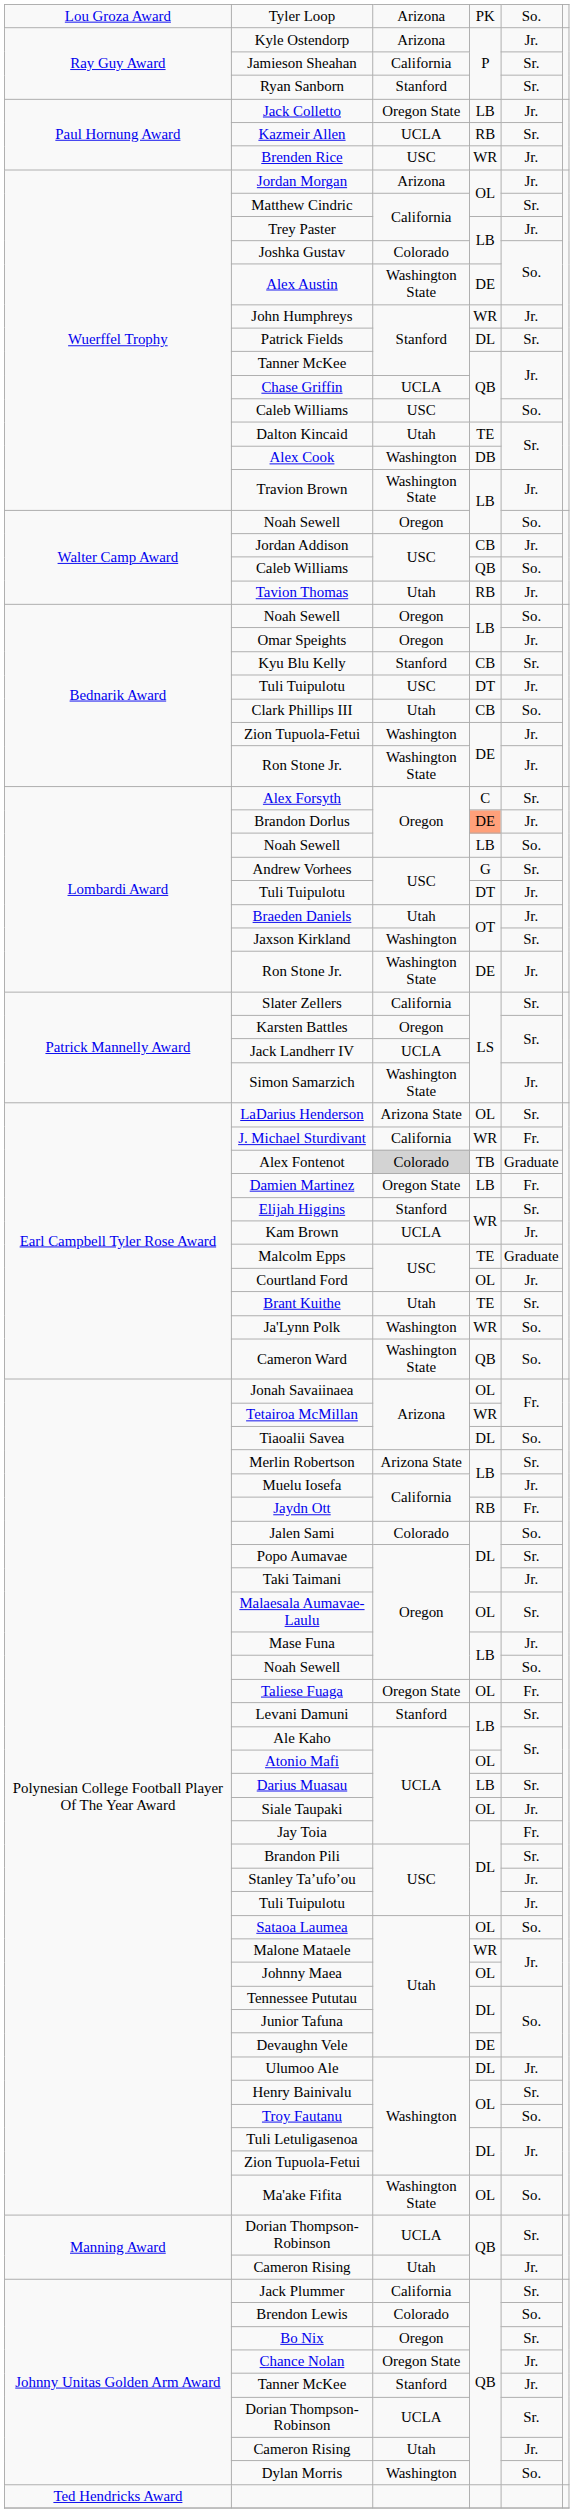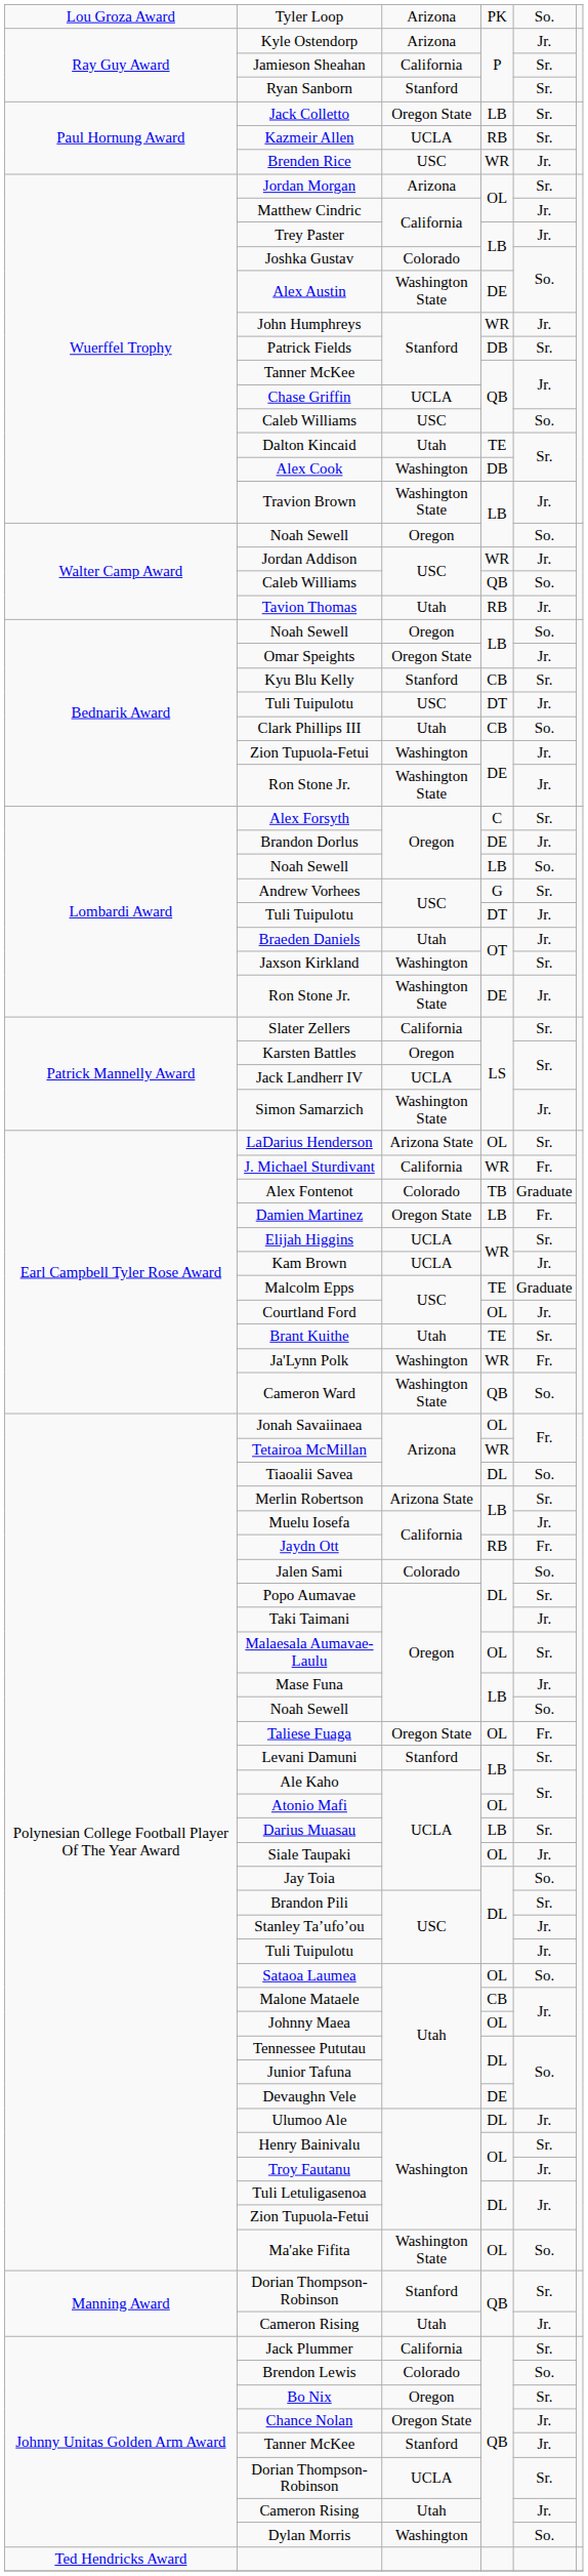 <table class="wikitable" style="text-align:center;">
 <tr>
 <td><a href='#'>Lou Groza Award</a></td>
 <td>Tyler Loop</td>
 <td>Arizona</td>
 <td>PK</td>
 <td>So.</td>
 <td></td>
 </tr>
 <tr>
 <td rowspan=3><a href='#'>Ray Guy Award</a></td>
 <td>Kyle Ostendorp</td>
 <td>Arizona</td>
 <td rowspan=3>P</td>
 <td>Jr.</td>
 <td rowspan=3></td>
 </tr>
 <tr>
 <td>Jamieson Sheahan</td>
 <td>California</td>
 <td>Sr.</td>
 </tr>
 <tr>
 <td>Ryan Sanborn</td>
 <td>Stanford</td>
 <td>Sr.</td>
 </tr>
 <tr>
 <td rowspan=3><a href='#'>Paul Hornung Award</a></td>
 <td><a href='#'>Jack Colletto</a></td>
 <td>Oregon State</td>
 <td>LB</td>
-<td> Jr.</td>
+<td> Sr.</td>
 <td rowspan=3></td>
 </tr>
 <tr>
 <td><a href='#'>Kazmeir Allen</a></td>
 <td>UCLA</td>
 <td>RB</td>
 <td> Sr.</td>
 </tr>
 <tr>
 <td><a href='#'>Brenden Rice</a></td>
 <td>USC</td>
 <td>WR</td>
 <td>Jr.</td>
 </tr>
 <tr>
 <td rowspan=13><a href='#'>Wuerffel Trophy</a></td>
 <td><a href='#'>Jordan Morgan</a></td>
 <td>Arizona</td>
 <td rowspan=2>OL</td>
-<td>Jr.</td>
+<td>Sr.</td>
 <td rowspan=13></td>
 </tr>
 <tr>
 <td>Matthew Cindric</td>
 <td rowspan=2>California</td>
-<td>Sr.</td>
+<td>Jr.</td>
 </tr>
 <tr>
 <td>Trey Paster</td>
 <td rowspan=2>LB</td>
 <td>Jr.</td>
 </tr>
 <tr>
 <td>Joshka Gustav</td>
 <td>Colorado</td>
 <td rowspan=2>So.</td>
 </tr>
 <tr>
 <td><a href='#'>Alex Austin</a></td>
 <td>Washington State</td>
 <td>DE</td>
 </tr>
 <tr>
 <td>John Humphreys</td>
 <td rowspan=3>Stanford</td>
 <td>WR</td>
 <td>Jr.</td>
 </tr>
 <tr>
 <td>Patrick Fields</td>
-<td>DL</td>
+<td>DB</td>
 <td>Sr.</td>
 </tr>
 <tr>
 <td>Tanner McKee</td>
 <td rowspan=3>QB</td>
 <td rowspan=2>Jr.</td>
 </tr>
 <tr>
 <td><a href='#'>Chase Griffin</a></td>
 <td>UCLA</td>
 </tr>
 <tr>
 <td>Caleb Williams</td>
 <td>USC</td>
 <td>So.</td>
 </tr>
 <tr>
 <td>Dalton Kincaid</td>
 <td>Utah</td>
 <td>TE</td>
 <td rowspan=2>Sr.</td>
 </tr>
 <tr>
 <td><a href='#'>Alex Cook</a></td>
 <td>Washington</td>
 <td>DB</td>
 </tr>
 <tr>
 <td>Travion Brown</td>
 <td>Washington State</td>
 <td rowspan=2>LB</td>
 <td>Jr.</td>
 </tr>
 <tr>
 <td rowspan=4><a href='#'>Walter Camp Award</a></td>
 <td>Noah Sewell</td>
 <td>Oregon</td>
 <td>So.</td>
 <td rowspan=4></td>
 </tr>
 <tr>
 <td>Jordan Addison</td>
 <td rowspan=2>USC</td>
-<td>CB</td>
+<td>WR</td>
 <td>Jr.</td>
 </tr>
 <tr>
 <td>Caleb Williams</td>
 <td>QB</td>
 <td>So.</td>
 </tr>
 <tr>
 <td><a href='#'>Tavion Thomas</a></td>
 <td>Utah</td>
 <td>RB</td>
 <td> Jr.</td>
 </tr>
 <tr>
 <td rowspan=7><a href='#'>Bednarik Award</a></td>
 <td>Noah Sewell</td>
 <td>Oregon</td>
 <td rowspan=2>LB</td>
 <td>So.</td>
 <td rowspan=7></td>
 </tr>
 <tr>
 <td>Omar Speights</td>
-<td>Oregon</td>
+<td>Oregon State</td>
 <td>Jr.</td>
 </tr>
 <tr>
 <td>Kyu Blu Kelly</td>
 <td>Stanford</td>
 <td>CB</td>
 <td>Sr.</td>
 </tr>
 <tr>
 <td>Tuli Tuipulotu</td>
 <td>USC</td>
 <td>DT</td>
 <td>Jr.</td>
 </tr>
 <tr>
 <td>Clark Phillips III</td>
 <td>Utah</td>
 <td>CB</td>
 <td>So.</td>
 </tr>
 <tr>
 <td>Zion Tupuola-Fetui</td>
 <td>Washington</td>
 <td rowspan=2>DE</td>
 <td>Jr.</td>
 </tr>
 <tr>
 <td>Ron Stone Jr.</td>
 <td>Washington State</td>
 <td> Jr.</td>
 </tr>
 <tr>
 <td rowspan=8><a href='#'>Lombardi Award</a></td>
 <td><a href='#'>Alex Forsyth</a></td>
 <td rowspan=3>Oregon</td>
 <td>C</td>
 <td>Sr.</td>
 <td rowspan=8></td>
 </tr>
 <tr>
 <td>Brandon Dorlus</td>
-<td style="background: lightsalmon;">DE</td>
+<td>DE</td>
 <td>Jr.</td>
 </tr>
 <tr>
 <td>Noah Sewell</td>
 <td>LB</td>
 <td>So.</td>
 </tr>
 <tr>
 <td>Andrew Vorhees</td>
 <td rowspan=2>USC</td>
 <td>G</td>
 <td> Sr.</td>
 </tr>
 <tr>
 <td>Tuli Tuipulotu</td>
 <td>DT</td>
 <td>Jr.</td>
 </tr>
 <tr>
 <td><a href='#'>Braeden Daniels</a></td>
 <td>Utah</td>
 <td rowspan=2>OT</td>
 <td>Jr.</td>
 </tr>
 <tr>
 <td>Jaxson Kirkland</td>
 <td>Washington</td>
 <td>Sr.</td>
 </tr>
 <tr>
 <td>Ron Stone Jr.</td>
 <td>Washington State</td>
 <td>DE</td>
 <td> Jr.</td>
 </tr>
 <tr>
 <td rowspan=4><a href='#'>Patrick Mannelly Award</a></td>
 <td>Slater Zellers</td>
 <td>California</td>
 <td rowspan=4>LS</td>
 <td> Sr.</td>
 <td rowspan=4></td>
 </tr>
 <tr>
 <td>Karsten Battles</td>
 <td>Oregon</td>
 <td rowspan=2>Sr.</td>
 </tr>
 <tr>
 <td>Jack Landherr IV</td>
 <td>UCLA</td>
 </tr>
 <tr>
 <td>Simon Samarzich</td>
 <td>Washington State</td>
 <td>Jr.</td>
 </tr>
 <tr>
 <td rowspan=11><a href='#'>Earl Campbell Tyler Rose Award</a></td>
 <td><a href='#'>LaDarius Henderson</a></td>
 <td>Arizona State</td>
 <td>OL</td>
 <td>Sr.</td>
 <td rowspan=11></td>
 </tr>
 <tr>
 <td><a href='#'>J. Michael Sturdivant</a></td>
 <td>California</td>
 <td>WR</td>
 <td> Fr.</td>
 </tr>
 <tr>
 <td>Alex Fontenot</td>
-<td style="background: lightgrey;">Colorado</td>
+<td>Colorado</td>
 <td>TB</td>
 <td> Graduate</td>
 </tr>
 <tr>
 <td><a href='#'>Damien Martinez</a></td>
 <td>Oregon State</td>
 <td>LB</td>
 <td>Fr.</td>
 </tr>
 <tr>
 <td><a href='#'>Elijah Higgins</a></td>
-<td>Stanford</td>
+<td>UCLA</td>
 <td rowspan=2>WR</td>
 <td>Sr.</td>
 </tr>
 <tr>
 <td>Kam Brown</td>
 <td>UCLA</td>
 <td>Jr.</td>
 </tr>
 <tr>
 <td>Malcolm Epps</td>
 <td rowspan=2>USC</td>
 <td>TE</td>
 <td> Graduate</td>
 </tr>
 <tr>
 <td>Courtland Ford</td>
 <td>OL</td>
 <td>Jr.</td>
 </tr>
 <tr>
 <td><a href='#'>Brant Kuithe</a></td>
 <td>Utah</td>
 <td>TE</td>
 <td>Sr.</td>
 </tr>
 <tr>
 <td>Ja'Lynn Polk</td>
 <td>Washington</td>
 <td>WR</td>
-<td>So.</td>
+<td>Fr.</td>
 </tr>
 <tr>
 <td>Cameron Ward</td>
 <td>Washington State</td>
 <td>QB</td>
 <td>So.</td>
 </tr>
 <tr>
 <td rowspan=34>Polynesian College Football Player Of The Year Award</td>
 <td>Jonah Savaiinaea</td>
 <td rowspan=3>Arizona</td>
 <td>OL</td>
 <td rowspan=2>Fr.</td>
 <td rowspan=34></td>
 </tr>
 <tr>
 <td><a href='#'>Tetairoa McMillan</a></td>
 <td>WR</td>
 </tr>
 <tr>
 <td>Tiaoalii Savea</td>
 <td>DL</td>
 <td>So.</td>
 </tr>
 <tr>
 <td>Merlin Robertson</td>
 <td>Arizona State</td>
 <td rowspan=2>LB</td>
 <td>Sr.</td>
 </tr>
 <tr>
 <td>Muelu Iosefa</td>
 <td rowspan=2>California</td>
 <td>Jr.</td>
 </tr>
 <tr>
 <td><a href='#'>Jaydn Ott</a></td>
 <td>RB</td>
 <td>Fr.</td>
 </tr>
 <tr>
 <td>Jalen Sami</td>
 <td>Colorado</td>
 <td rowspan=3>DL</td>
 <td>So.</td>
 </tr>
 <tr>
 <td>Popo Aumavae</td>
 <td rowspan=5>Oregon</td>
 <td>Sr.</td>
 </tr>
 <tr>
 <td>Taki Taimani</td>
 <td>Jr.</td>
 </tr>
 <tr>
 <td><a href='#'>Malaesala Aumavae-Laulu</a></td>
 <td>OL</td>
 <td>Sr.</td>
 </tr>
 <tr>
 <td>Mase Funa</td>
 <td rowspan=2>LB</td>
 <td>Jr.</td>
 </tr>
 <tr>
 <td>Noah Sewell</td>
 <td>So.</td>
 </tr>
 <tr>
 <td><a href='#'>Taliese Fuaga</a></td>
 <td>Oregon State</td>
 <td>OL</td>
 <td>Fr.</td>
 </tr>
 <tr>
 <td>Levani Damuni</td>
 <td>Stanford</td>
 <td rowspan=2>LB</td>
 <td>Sr.</td>
 </tr>
 <tr>
 <td>Ale Kaho</td>
 <td rowspan=5>UCLA</td>
 <td rowspan=2> Sr.</td>
 </tr>
 <tr>
 <td><a href='#'>Atonio Mafi</a></td>
 <td>OL</td>
 </tr>
 <tr>
 <td><a href='#'>Darius Muasau</a></td>
 <td>LB</td>
 <td>Sr.</td>
 </tr>
 <tr>
 <td>Siale Taupaki</td>
 <td>OL</td>
 <td> Jr.</td>
 </tr>
 <tr>
 <td>Jay Toia</td>
 <td rowspan=4>DL</td>
-<td>Fr.</td>
+<td>So.</td>
 </tr>
 <tr>
 <td>Brandon Pili</td>
 <td rowspan=3>USC</td>
 <td> Sr.</td>
 </tr>
 <tr>
 <td>Stanley Ta’ufo’ou</td>
 <td> Jr.</td>
 </tr>
 <tr>
 <td>Tuli Tuipulotu</td>
 <td>Jr.</td>
 </tr>
 <tr>
 <td><a href='#'>Sataoa Laumea</a></td>
 <td rowspan=6>Utah</td>
 <td>OL</td>
 <td>So.</td>
 </tr>
 <tr>
 <td>Malone Mataele</td>
-<td>WR</td>
+<td>CB</td>
 <td rowspan=2>Jr.</td>
 </tr>
 <tr>
 <td>Johnny Maea</td>
 <td>OL</td>
 </tr>
 <tr>
 <td>Tennessee Pututau</td>
 <td rowspan=2>DL</td>
 <td rowspan=3>So.</td>
 </tr>
 <tr>
 <td>Junior Tafuna</td>
 </tr>
 <tr>
 <td>Devaughn Vele</td>
 <td>DE</td>
 </tr>
 <tr>
 <td>Ulumoo Ale</td>
 <td rowspan=5>Washington</td>
 <td>DL</td>
 <td>Jr.</td>
 </tr>
 <tr>
 <td>Henry Bainivalu</td>
 <td rowspan=2>OL</td>
 <td>Sr.</td>
 </tr>
 <tr>
 <td><a href='#'>Troy Fautanu</a></td>
-<td>So.</td>
+<td>Jr.</td>
 </tr>
 <tr>
 <td>Tuli Letuligasenoa</td>
 <td rowspan=2>DL</td>
 <td rowspan=2>Jr.</td>
 </tr>
 <tr>
 <td>Zion Tupuola-Fetui</td>
 </tr>
 <tr>
 <td>Ma'ake Fifita</td>
 <td>Washington State</td>
 <td>OL</td>
 <td> So.</td>
 </tr>
 <tr>
 <td rowspan=2><a href='#'>Manning Award</a></td>
 <td>Dorian Thompson-Robinson</td>
-<td>UCLA</td>
+<td>Stanford</td>
 <td rowspan=2>QB</td>
 <td>Sr.</td>
 <td rowspan=2></td>
 </tr>
 <tr>
 <td>Cameron Rising</td>
 <td>Utah</td>
 <td>Jr.</td>
 </tr>
 <tr>
 <td rowspan=8><a href='#'>Johnny Unitas Golden Arm Award</a></td>
 <td>Jack Plummer</td>
 <td>California</td>
 <td rowspan=8>QB</td>
 <td> Sr.</td>
 <td rowspan=8></td>
 </tr>
 <tr>
 <td>Brendon Lewis</td>
 <td>Colorado</td>
 <td>So.</td>
 </tr>
 <tr>
 <td><a href='#'>Bo Nix</a></td>
 <td>Oregon</td>
 <td>Sr.</td>
 </tr>
 <tr>
 <td><a href='#'>Chance Nolan</a></td>
 <td>Oregon State</td>
 <td> Jr.</td>
 </tr>
 <tr>
 <td>Tanner McKee</td>
 <td>Stanford</td>
 <td>Jr.</td>
 </tr>
 <tr>
 <td>Dorian Thompson-Robinson</td>
 <td>UCLA</td>
 <td>Sr.</td>
 </tr>
 <tr>
 <td>Cameron Rising</td>
 <td>Utah</td>
 <td>Jr.</td>
 </tr>
 <tr>
 <td>Dylan Morris</td>
 <td>Washington</td>
 <td>So.</td>
 </tr>
 <tr>
 <td><a href='#'>Ted Hendricks Award</a></td>
 <td></td>
 <td></td>
 <td></td>
 <td></td>
 <td></td>
 </tr>
 <tr>
 </tr>
 </table>
